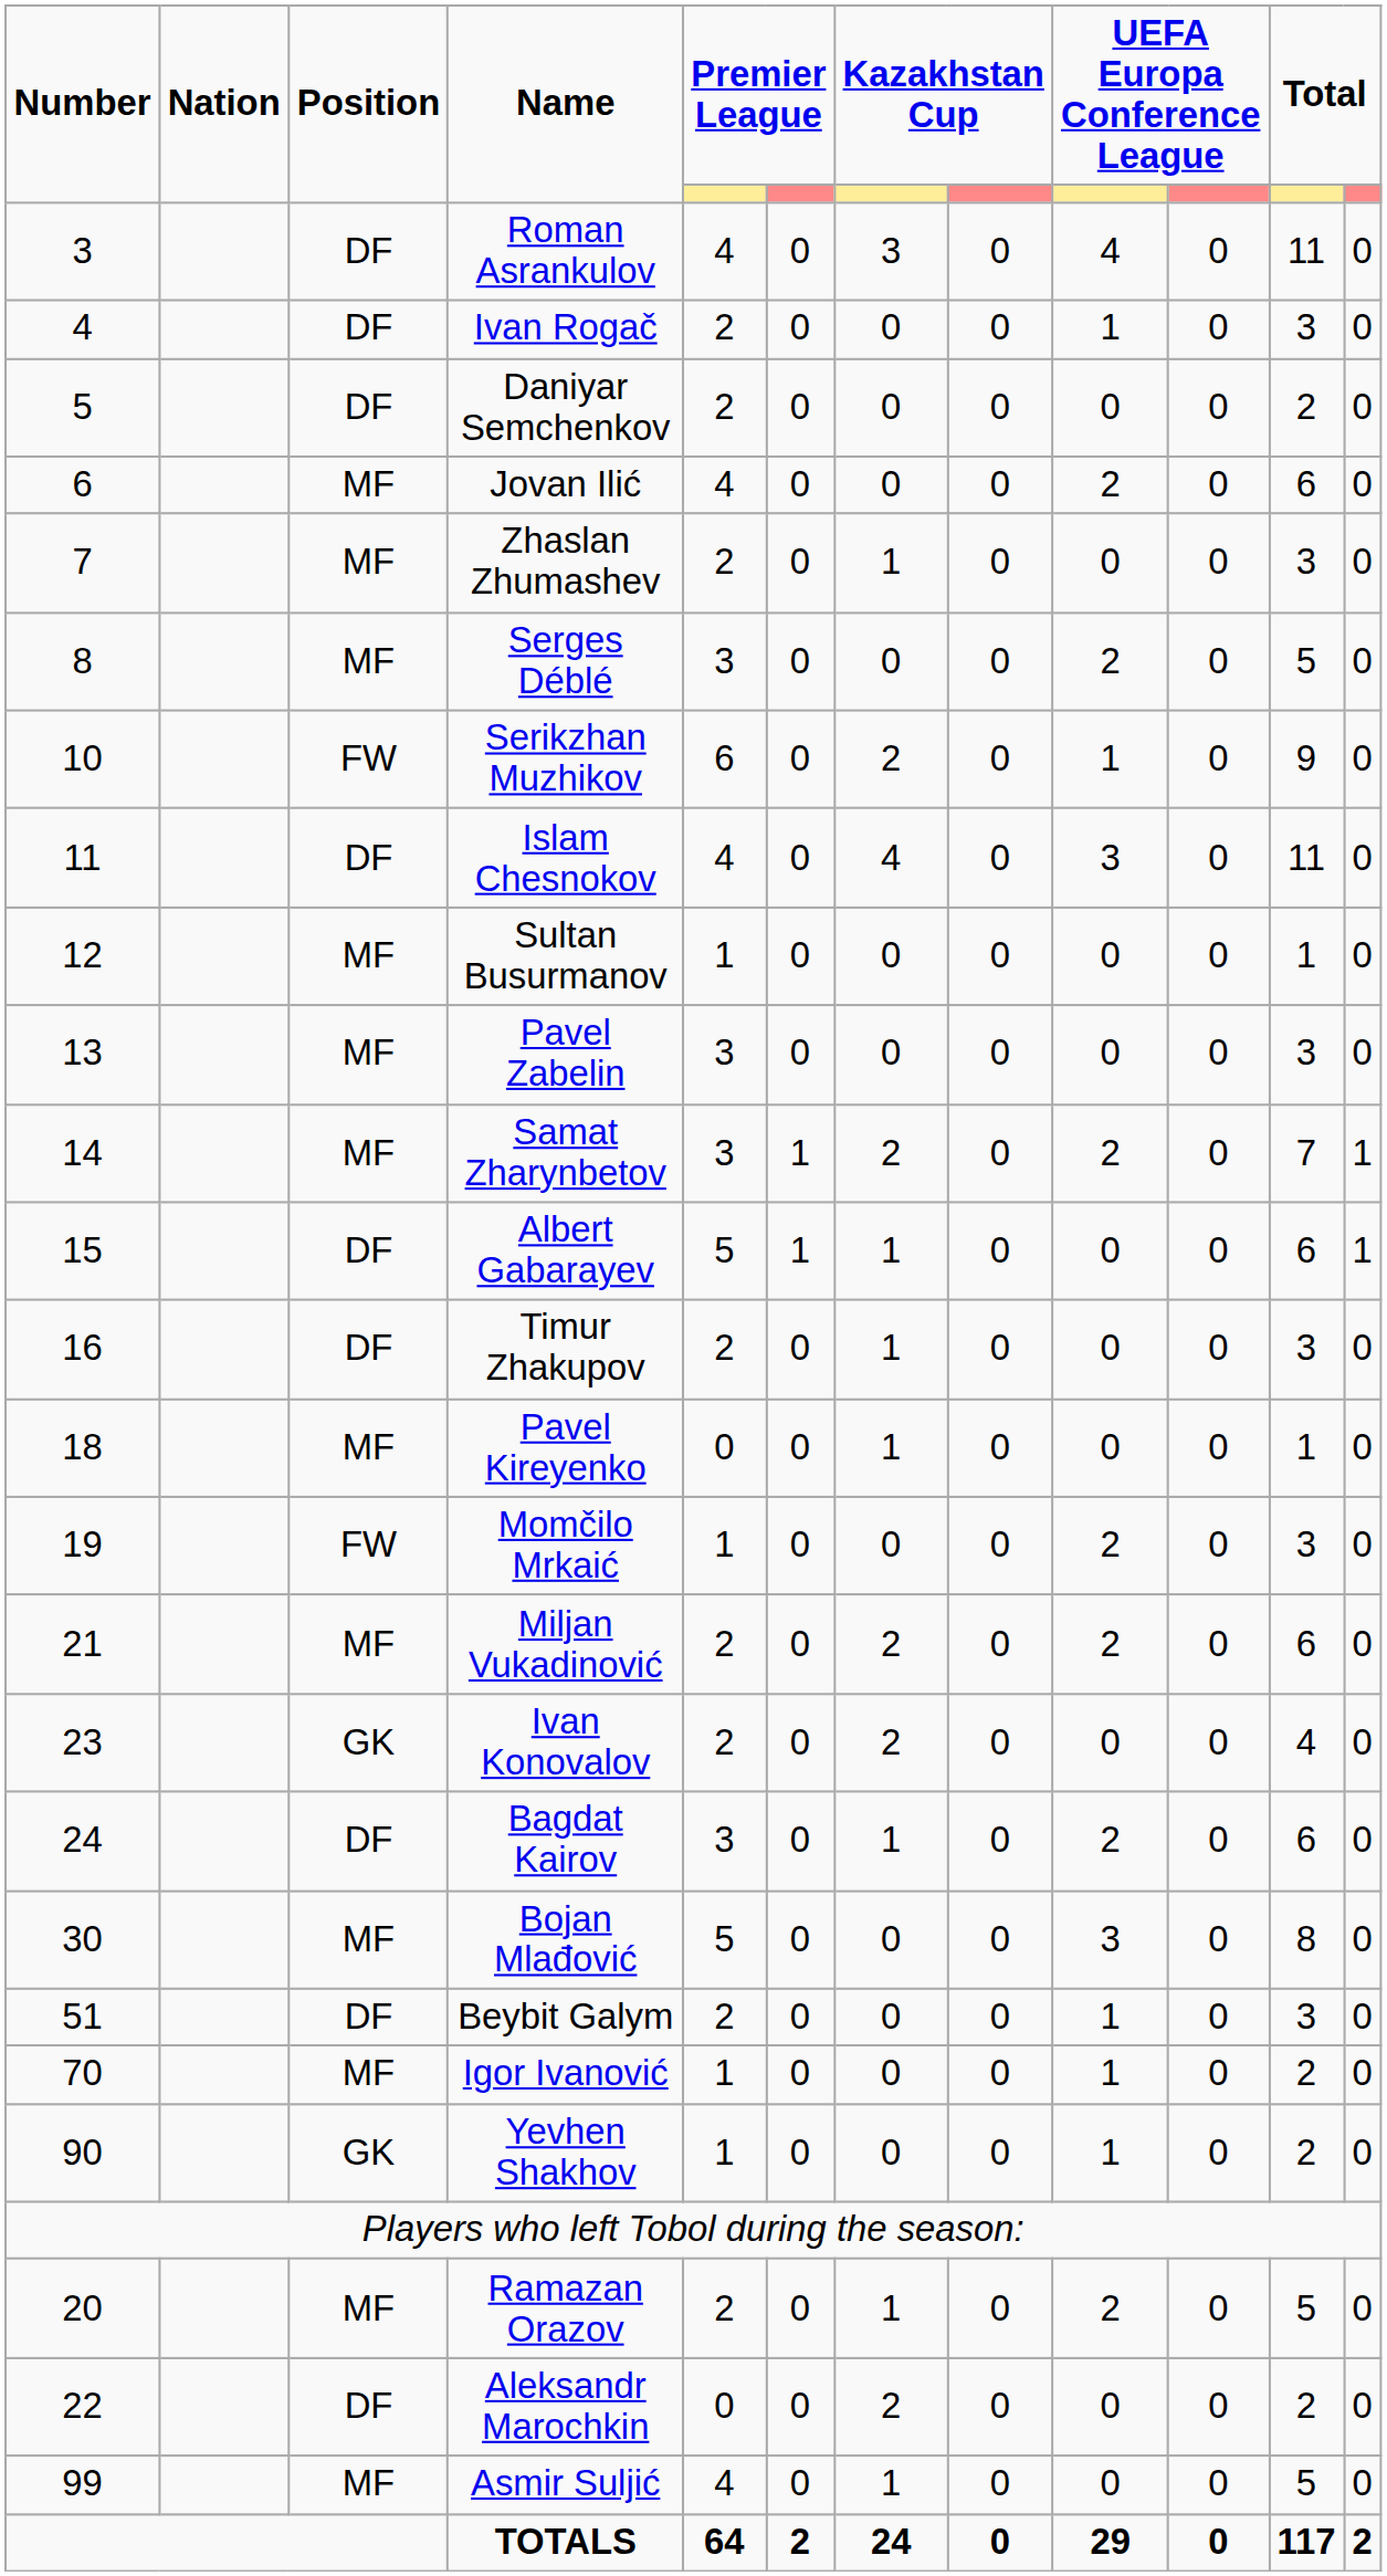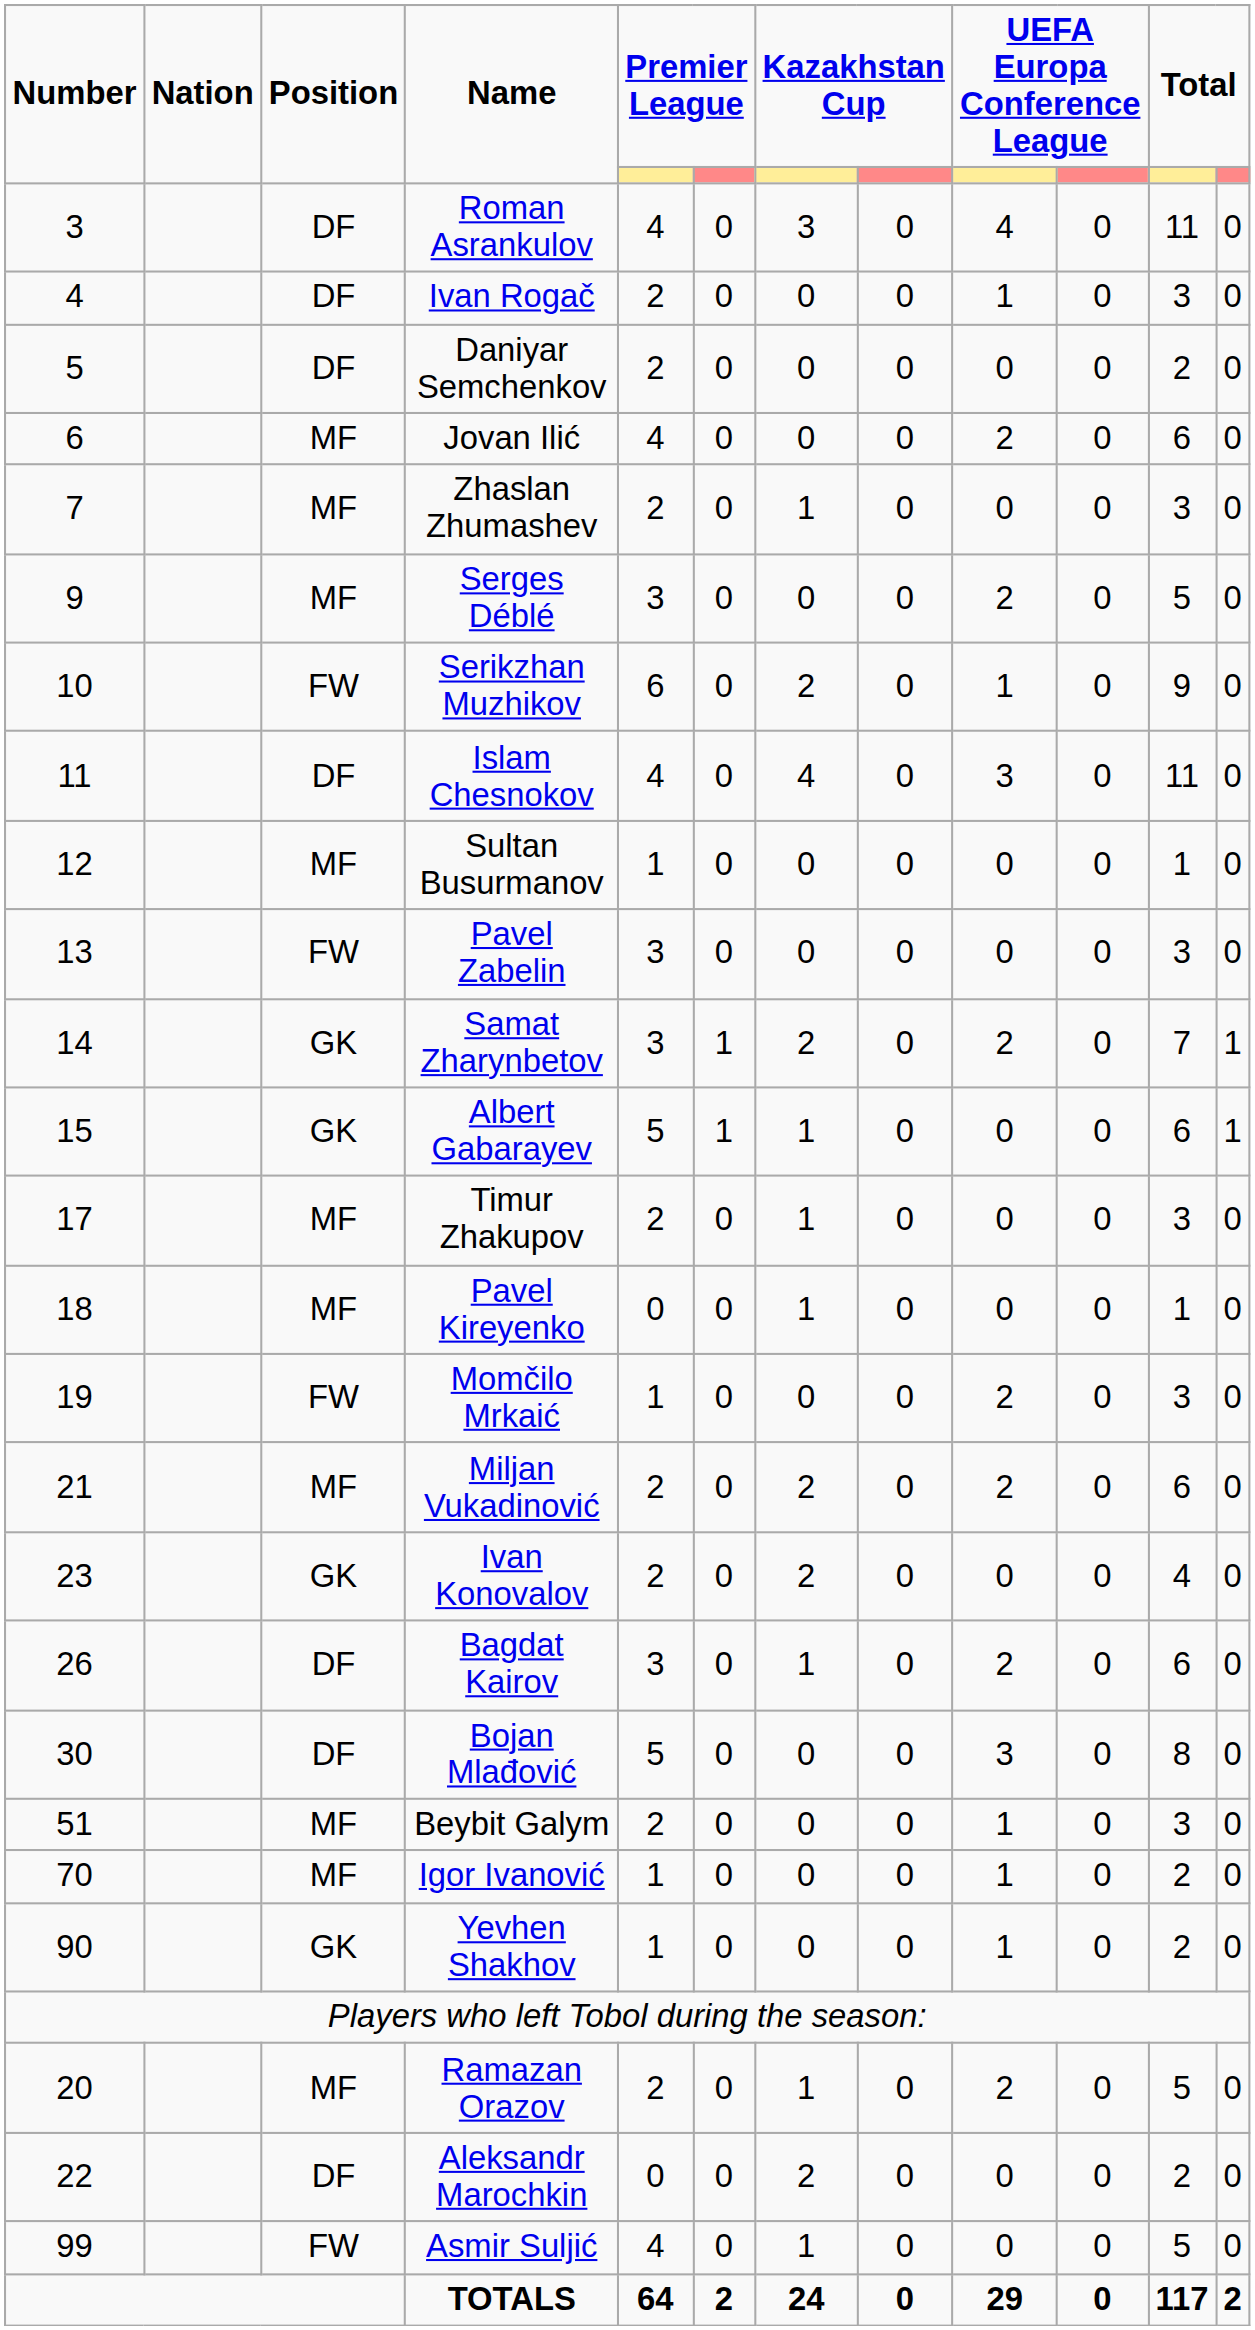 <table class="wikitable" style="text-align:center;">
 <tr>
 <td rowspan="2"  style="width:5%; text-align:center;"><strong>Number</strong></td>
 <td rowspan="2"  style="width:5%; text-align:center;"><strong>Nation</strong></td>
 <td rowspan="2"  style="width:5%; text-align:center;"><strong>Position</strong></td>
 <td rowspan="2"  style="width:20%; text-align:center;"><strong>Name</strong></td>
 <td colspan="2" style="text-align:center;"><strong><a href='#'>Premier League</a></strong></td>
 <td colspan="2" style="text-align:center;"><strong><a href='#'>Kazakhstan Cup</a></strong></td>
 <td colspan="2" style="text-align:center;"><strong><a href='#'>UEFA Europa Conference League</a></strong></td>
 <td colspan="2" style="text-align:center;"><strong>Total</strong></td>
 </tr>
 <tr>
 <th style="width:60px; background:#fe9;"></th>
 <th style="width:60px; background:#ff8888;"></th>
 <th style="width:60px; background:#fe9;"></th>
 <th style="width:60px; background:#ff8888;"></th>
 <th style="width:120px; background:#fe9;"></th>
 <th style="width:120px; background:#ff8888;"></th>
 <th style="width:60px; background:#fe9;"></th>
 <th style="width:60px; background:#ff8888;"></th>
 </tr>
 <tr>
 <td>3</td>
 <td></td>
 <td>DF</td>
 <td><a href='#'>Roman Asrankulov</a></td>
 <td>4</td>
 <td>0</td>
 <td>3</td>
 <td>0</td>
 <td>4</td>
 <td>0</td>
 <td>11</td>
 <td>0</td>
 </tr>
 <tr>
 <td>4</td>
 <td></td>
 <td>DF</td>
 <td><a href='#'>Ivan Rogač</a></td>
 <td>2</td>
 <td>0</td>
 <td>0</td>
 <td>0</td>
 <td>1</td>
 <td>0</td>
 <td>3</td>
 <td>0</td>
 </tr>
 <tr>
 <td>5</td>
 <td></td>
 <td>DF</td>
 <td>Daniyar Semchenkov</td>
 <td>2</td>
 <td>0</td>
 <td>0</td>
 <td>0</td>
 <td>0</td>
 <td>0</td>
 <td>2</td>
 <td>0</td>
 </tr>
 <tr>
 <td>6</td>
 <td></td>
 <td>MF</td>
 <td>Jovan Ilić</td>
 <td>4</td>
 <td>0</td>
 <td>0</td>
 <td>0</td>
 <td>2</td>
 <td>0</td>
 <td>6</td>
 <td>0</td>
 </tr>
 <tr>
 <td>7</td>
 <td></td>
 <td>MF</td>
 <td>Zhaslan Zhumashev</td>
 <td>2</td>
 <td>0</td>
 <td>1</td>
 <td>0</td>
 <td>0</td>
 <td>0</td>
 <td>3</td>
 <td>0</td>
 </tr>
 <tr>
-<td>8</td>
+<td>9</td>
 <td></td>
 <td>MF</td>
 <td><a href='#'>Serges Déblé</a></td>
 <td>3</td>
 <td>0</td>
 <td>0</td>
 <td>0</td>
 <td>2</td>
 <td>0</td>
 <td>5</td>
 <td>0</td>
 </tr>
 <tr>
 <td>10</td>
 <td></td>
 <td>FW</td>
 <td><a href='#'>Serikzhan Muzhikov</a></td>
 <td>6</td>
 <td>0</td>
 <td>2</td>
 <td>0</td>
 <td>1</td>
 <td>0</td>
 <td>9</td>
 <td>0</td>
 </tr>
 <tr>
 <td>11</td>
 <td></td>
 <td>DF</td>
 <td><a href='#'>Islam Chesnokov</a></td>
 <td>4</td>
 <td>0</td>
 <td>4</td>
 <td>0</td>
 <td>3</td>
 <td>0</td>
 <td>11</td>
 <td>0</td>
 </tr>
 <tr>
 <td>12</td>
 <td></td>
 <td>MF</td>
 <td>Sultan Busurmanov</td>
 <td>1</td>
 <td>0</td>
 <td>0</td>
 <td>0</td>
 <td>0</td>
 <td>0</td>
 <td>1</td>
 <td>0</td>
 </tr>
 <tr>
 <td>13</td>
 <td></td>
-<td>MF</td>
+<td>FW</td>
 <td><a href='#'>Pavel Zabelin</a></td>
 <td>3</td>
 <td>0</td>
 <td>0</td>
 <td>0</td>
 <td>0</td>
 <td>0</td>
 <td>3</td>
 <td>0</td>
 </tr>
 <tr>
 <td>14</td>
 <td></td>
-<td>MF</td>
+<td>GK</td>
 <td><a href='#'>Samat Zharynbetov</a></td>
 <td>3</td>
 <td>1</td>
 <td>2</td>
 <td>0</td>
 <td>2</td>
 <td>0</td>
 <td>7</td>
 <td>1</td>
 </tr>
 <tr>
 <td>15</td>
 <td></td>
-<td>DF</td>
+<td>GK</td>
 <td><a href='#'>Albert Gabarayev</a></td>
 <td>5</td>
 <td>1</td>
 <td>1</td>
 <td>0</td>
 <td>0</td>
 <td>0</td>
 <td>6</td>
 <td>1</td>
 </tr>
 <tr>
-<td>16</td>
+<td>17</td>
 <td></td>
-<td>DF</td>
+<td>MF</td>
 <td>Timur Zhakupov</td>
 <td>2</td>
 <td>0</td>
 <td>1</td>
 <td>0</td>
 <td>0</td>
 <td>0</td>
 <td>3</td>
 <td>0</td>
 </tr>
 <tr>
 <td>18</td>
 <td></td>
 <td>MF</td>
 <td><a href='#'>Pavel Kireyenko</a></td>
 <td>0</td>
 <td>0</td>
 <td>1</td>
 <td>0</td>
 <td>0</td>
 <td>0</td>
 <td>1</td>
 <td>0</td>
 </tr>
 <tr>
 <td>19</td>
 <td></td>
 <td>FW</td>
 <td><a href='#'>Momčilo Mrkaić</a></td>
 <td>1</td>
 <td>0</td>
 <td>0</td>
 <td>0</td>
 <td>2</td>
 <td>0</td>
 <td>3</td>
 <td>0</td>
 </tr>
 <tr>
 <td>21</td>
 <td></td>
 <td>MF</td>
 <td><a href='#'>Miljan Vukadinović</a></td>
 <td>2</td>
 <td>0</td>
 <td>2</td>
 <td>0</td>
 <td>2</td>
 <td>0</td>
 <td>6</td>
 <td>0</td>
 </tr>
 <tr>
 <td>23</td>
 <td></td>
 <td>GK</td>
 <td><a href='#'>Ivan Konovalov</a></td>
 <td>2</td>
 <td>0</td>
 <td>2</td>
 <td>0</td>
 <td>0</td>
 <td>0</td>
 <td>4</td>
 <td>0</td>
 </tr>
 <tr>
-<td>24</td>
+<td>26</td>
 <td></td>
 <td>DF</td>
 <td><a href='#'>Bagdat Kairov</a></td>
 <td>3</td>
 <td>0</td>
 <td>1</td>
 <td>0</td>
 <td>2</td>
 <td>0</td>
 <td>6</td>
 <td>0</td>
 </tr>
 <tr>
 <td>30</td>
 <td></td>
-<td>MF</td>
+<td>DF</td>
 <td><a href='#'>Bojan Mlađović</a></td>
 <td>5</td>
 <td>0</td>
 <td>0</td>
 <td>0</td>
 <td>3</td>
 <td>0</td>
 <td>8</td>
 <td>0</td>
 </tr>
 <tr>
 <td>51</td>
 <td></td>
-<td>DF</td>
+<td>MF</td>
 <td>Beybit Galym</td>
 <td>2</td>
 <td>0</td>
 <td>0</td>
 <td>0</td>
 <td>1</td>
 <td>0</td>
 <td>3</td>
 <td>0</td>
 </tr>
 <tr>
 <td>70</td>
 <td></td>
 <td>MF</td>
 <td><a href='#'>Igor Ivanović</a></td>
 <td>1</td>
 <td>0</td>
 <td>0</td>
 <td>0</td>
 <td>1</td>
 <td>0</td>
 <td>2</td>
 <td>0</td>
 </tr>
 <tr>
 <td>90</td>
 <td></td>
 <td>GK</td>
 <td><a href='#'>Yevhen Shakhov</a></td>
 <td>1</td>
 <td>0</td>
 <td>0</td>
 <td>0</td>
 <td>1</td>
 <td>0</td>
 <td>2</td>
 <td>0</td>
 </tr>
 <tr>
 <td colspan="14"><em>Players who left Tobol during the season:</em></td>
 </tr>
 <tr>
 <td>20</td>
 <td></td>
 <td>MF</td>
 <td><a href='#'>Ramazan Orazov</a></td>
 <td>2</td>
 <td>0</td>
 <td>1</td>
 <td>0</td>
 <td>2</td>
 <td>0</td>
 <td>5</td>
 <td>0</td>
 </tr>
 <tr>
 <td>22</td>
 <td></td>
 <td>DF</td>
 <td><a href='#'>Aleksandr Marochkin</a></td>
 <td>0</td>
 <td>0</td>
 <td>2</td>
 <td>0</td>
 <td>0</td>
 <td>0</td>
 <td>2</td>
 <td>0</td>
 </tr>
 <tr>
 <td>99</td>
 <td></td>
-<td>MF</td>
+<td>FW</td>
 <td><a href='#'>Asmir Suljić</a></td>
 <td>4</td>
 <td>0</td>
 <td>1</td>
 <td>0</td>
 <td>0</td>
 <td>0</td>
 <td>5</td>
 <td>0</td>
 </tr>
 <tr>
 <td colspan="3"></td>
 <td><strong>TOTALS</strong></td>
 <td><strong>64</strong></td>
 <td><strong>2</strong></td>
 <td><strong>24</strong></td>
 <td><strong>0</strong></td>
 <td><strong>29</strong></td>
 <td><strong>0</strong></td>
 <td><strong>117</strong></td>
 <td><strong>2</strong></td>
 </tr>
 </table>
